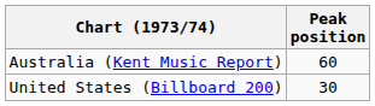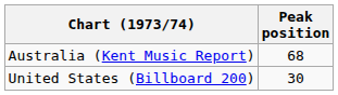 <table class="wikitable">
 <tr>
 <th>Chart (1973/74)</th>
 <th>Peak<br> position</th>
 </tr>
 <tr>
 <td>Australia (<a href='#'>Kent Music Report</a>)</td>
-<td align="center">60</td>
+<td align="center">68</td>
 </tr>
 <tr>
 <td>United States (<a href='#'>Billboard 200</a>)</td>
 <td align="center">30</td>
 </tr>
 </table>
